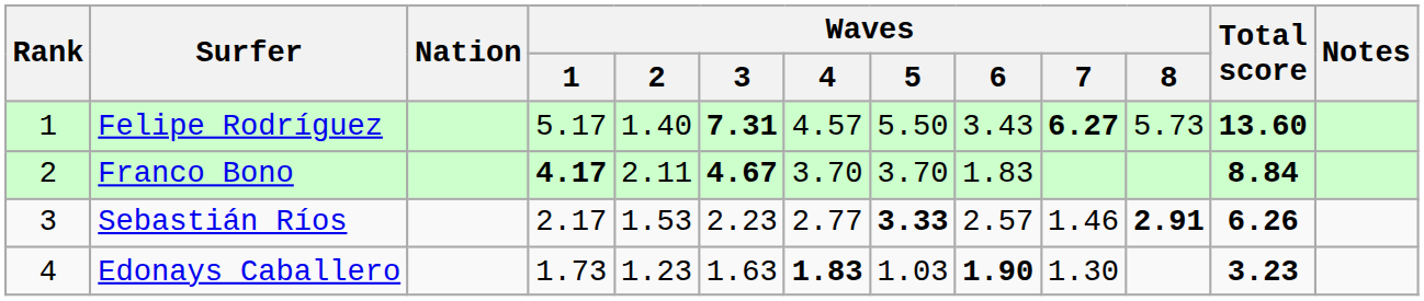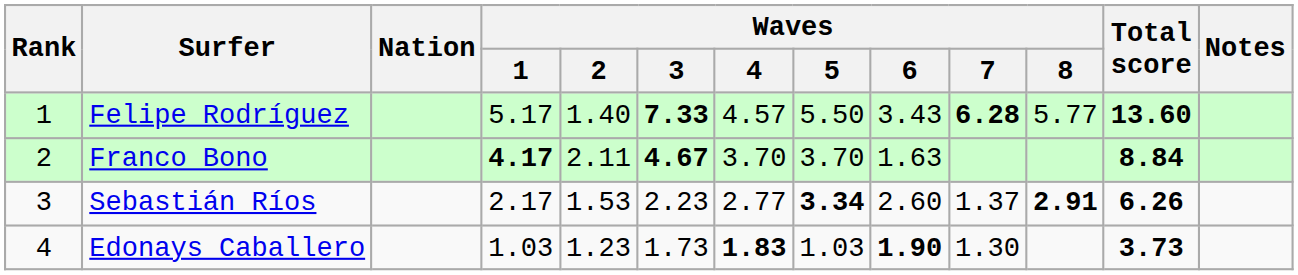 <table class="wikitable sortable" style="text-align:center">
 <tr>
 <th rowspan=2>Rank</th>
 <th rowspan=2>Surfer</th>
 <th rowspan=2>Nation</th>
 <th colspan=8>Waves</th>
 <th rowspan=2>Total<br>score</th>
 <th rowspan=2>Notes</th>
 </tr>
 <tr>
 <th>1</th>
 <th>2</th>
 <th>3</th>
 <th>4</th>
 <th>5</th>
 <th>6</th>
 <th>7</th>
 <th>8</th>
 </tr>
 <tr bgcolor=ccffcc>
 <td>1</td>
 <td align=left><a href='#'>Felipe Rodríguez</a></td>
 <td align=left></td>
 <td>5.17</td>
 <td>1.40</td>
-<td><strong>7.31</strong></td>
+<td><strong>7.33</strong></td>
 <td>4.57</td>
 <td>5.50</td>
 <td>3.43</td>
-<td><strong>6.27</strong></td>
-<td>5.73</td>
+<td><strong>6.28</strong></td>
+<td>5.77</td>
 <td><strong>13.60</strong></td>
 <td></td>
 </tr>
 <tr bgcolor=ccffcc>
 <td>2</td>
 <td align=left><a href='#'>Franco Bono</a></td>
 <td align=left></td>
 <td><strong>4.17</strong></td>
 <td>2.11</td>
 <td><strong>4.67</strong></td>
 <td>3.70</td>
 <td>3.70</td>
-<td>1.83</td>
+<td>1.63</td>
 <td></td>
 <td></td>
 <td><strong>8.84</strong></td>
 <td></td>
 </tr>
 <tr>
 <td>3</td>
 <td align=left><a href='#'>Sebastián Ríos</a></td>
 <td align=left></td>
 <td>2.17</td>
 <td>1.53</td>
 <td>2.23</td>
 <td>2.77</td>
-<td><strong>3.33</strong></td>
-<td>2.57</td>
-<td>1.46</td>
+<td><strong>3.34</strong></td>
+<td>2.60</td>
+<td>1.37</td>
 <td><strong>2.91</strong></td>
 <td><strong>6.26</strong></td>
 <td></td>
 </tr>
 <tr>
 <td>4</td>
 <td align=left><a href='#'>Edonays Caballero</a></td>
 <td align=left></td>
+<td>1.03</td>
+<td>1.23</td>
 <td>1.73</td>
-<td>1.23</td>
-<td>1.63</td>
 <td><strong>1.83</strong></td>
 <td>1.03</td>
 <td><strong>1.90</strong></td>
 <td>1.30</td>
 <td></td>
-<td><strong>3.23</strong></td>
+<td><strong>3.73</strong></td>
 <td></td>
 </tr>
 </table>
